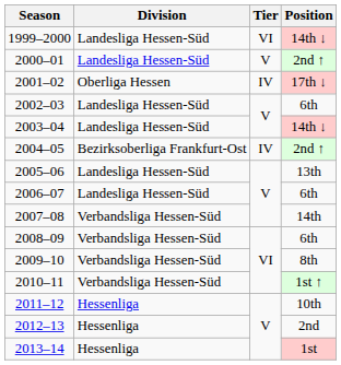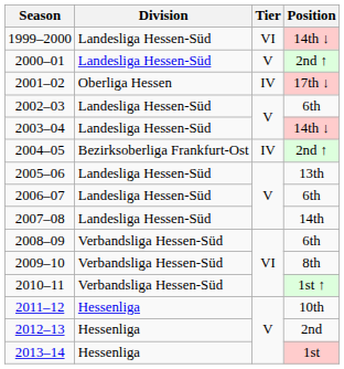 <table class="wikitable">
 <tr>
 <th>Season</th>
 <th>Division</th>
 <th>Tier</th>
 <th>Position</th>
 </tr>
 <tr align="center">
 <td>1999–2000</td>
 <td align="left">Landesliga Hessen-Süd</td>
 <td>VI</td>
 <td style="background:#ffcccc">14th ↓</td>
 </tr>
 <tr align="center">
 <td>2000–01</td>
 <td align="left"><a href='#'>Landesliga Hessen-Süd</a></td>
 <td>V</td>
 <td style="background:#ddffdd">2nd ↑</td>
 </tr>
 <tr align="center">
 <td>2001–02</td>
 <td align="left">Oberliga Hessen</td>
 <td>IV</td>
 <td style="background:#ffcccc">17th ↓</td>
 </tr>
 <tr align="center">
 <td>2002–03</td>
 <td align="left">Landesliga Hessen-Süd</td>
 <td rowspan=2>V</td>
 <td>6th</td>
 </tr>
 <tr align="center">
 <td>2003–04</td>
 <td align="left">Landesliga Hessen-Süd</td>
 <td style="background:#ffcccc">14th ↓</td>
 </tr>
 <tr align="center">
 <td>2004–05</td>
 <td align="left">Bezirksoberliga Frankfurt-Ost</td>
 <td>IV</td>
 <td style="background:#ddffdd">2nd ↑</td>
 </tr>
 <tr align="center">
 <td>2005–06</td>
 <td align="left">Landesliga Hessen-Süd</td>
 <td rowspan=3>V</td>
 <td>13th</td>
 </tr>
 <tr align="center">
 <td>2006–07</td>
 <td align="left">Landesliga Hessen-Süd</td>
 <td>6th</td>
 </tr>
 <tr align="center">
 <td>2007–08</td>
-<td align="left">Verbandsliga Hessen-Süd</td>
+<td align="left">Landesliga Hessen-Süd</td>
 <td>14th</td>
 </tr>
 <tr align="center">
 <td>2008–09</td>
 <td align="left">Verbandsliga Hessen-Süd</td>
 <td rowspan=3>VI</td>
 <td>6th</td>
 </tr>
 <tr align="center">
 <td>2009–10</td>
 <td align="left">Verbandsliga Hessen-Süd</td>
 <td>8th</td>
 </tr>
 <tr align="center">
 <td>2010–11</td>
 <td align="left">Verbandsliga Hessen-Süd</td>
 <td style="background:#ddffdd">1st ↑</td>
 </tr>
 <tr align="center">
 <td><a href='#'>2011–12</a></td>
 <td align="left"><a href='#'>Hessenliga</a></td>
 <td rowspan=3>V</td>
 <td>10th</td>
 </tr>
 <tr align="center">
 <td><a href='#'>2012–13</a></td>
 <td align="left">Hessenliga</td>
 <td>2nd</td>
 </tr>
 <tr align="center">
 <td><a href='#'>2013–14</a></td>
 <td align="left">Hessenliga</td>
 <td style="background:#ffcccc">1st</td>
 </tr>
 </table>
